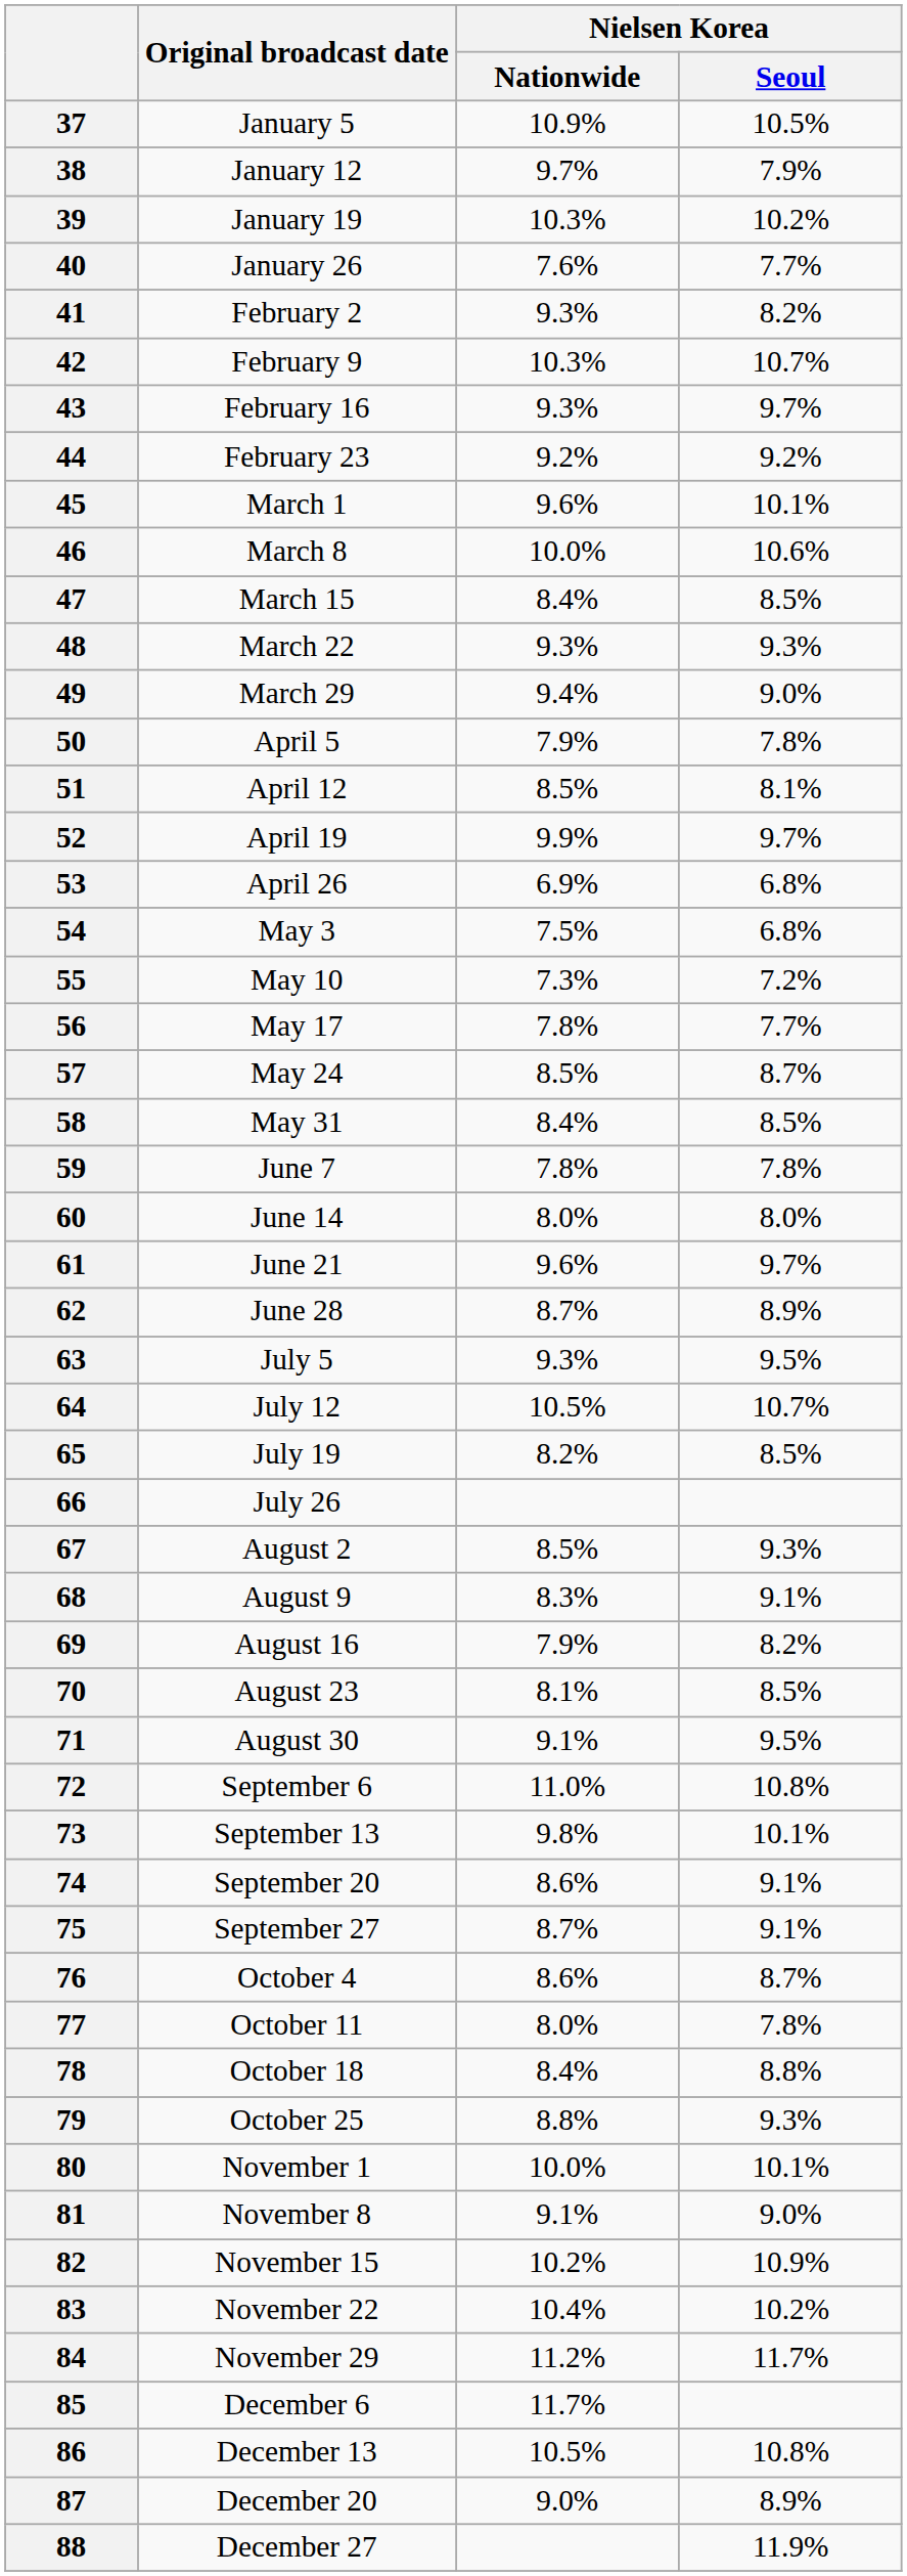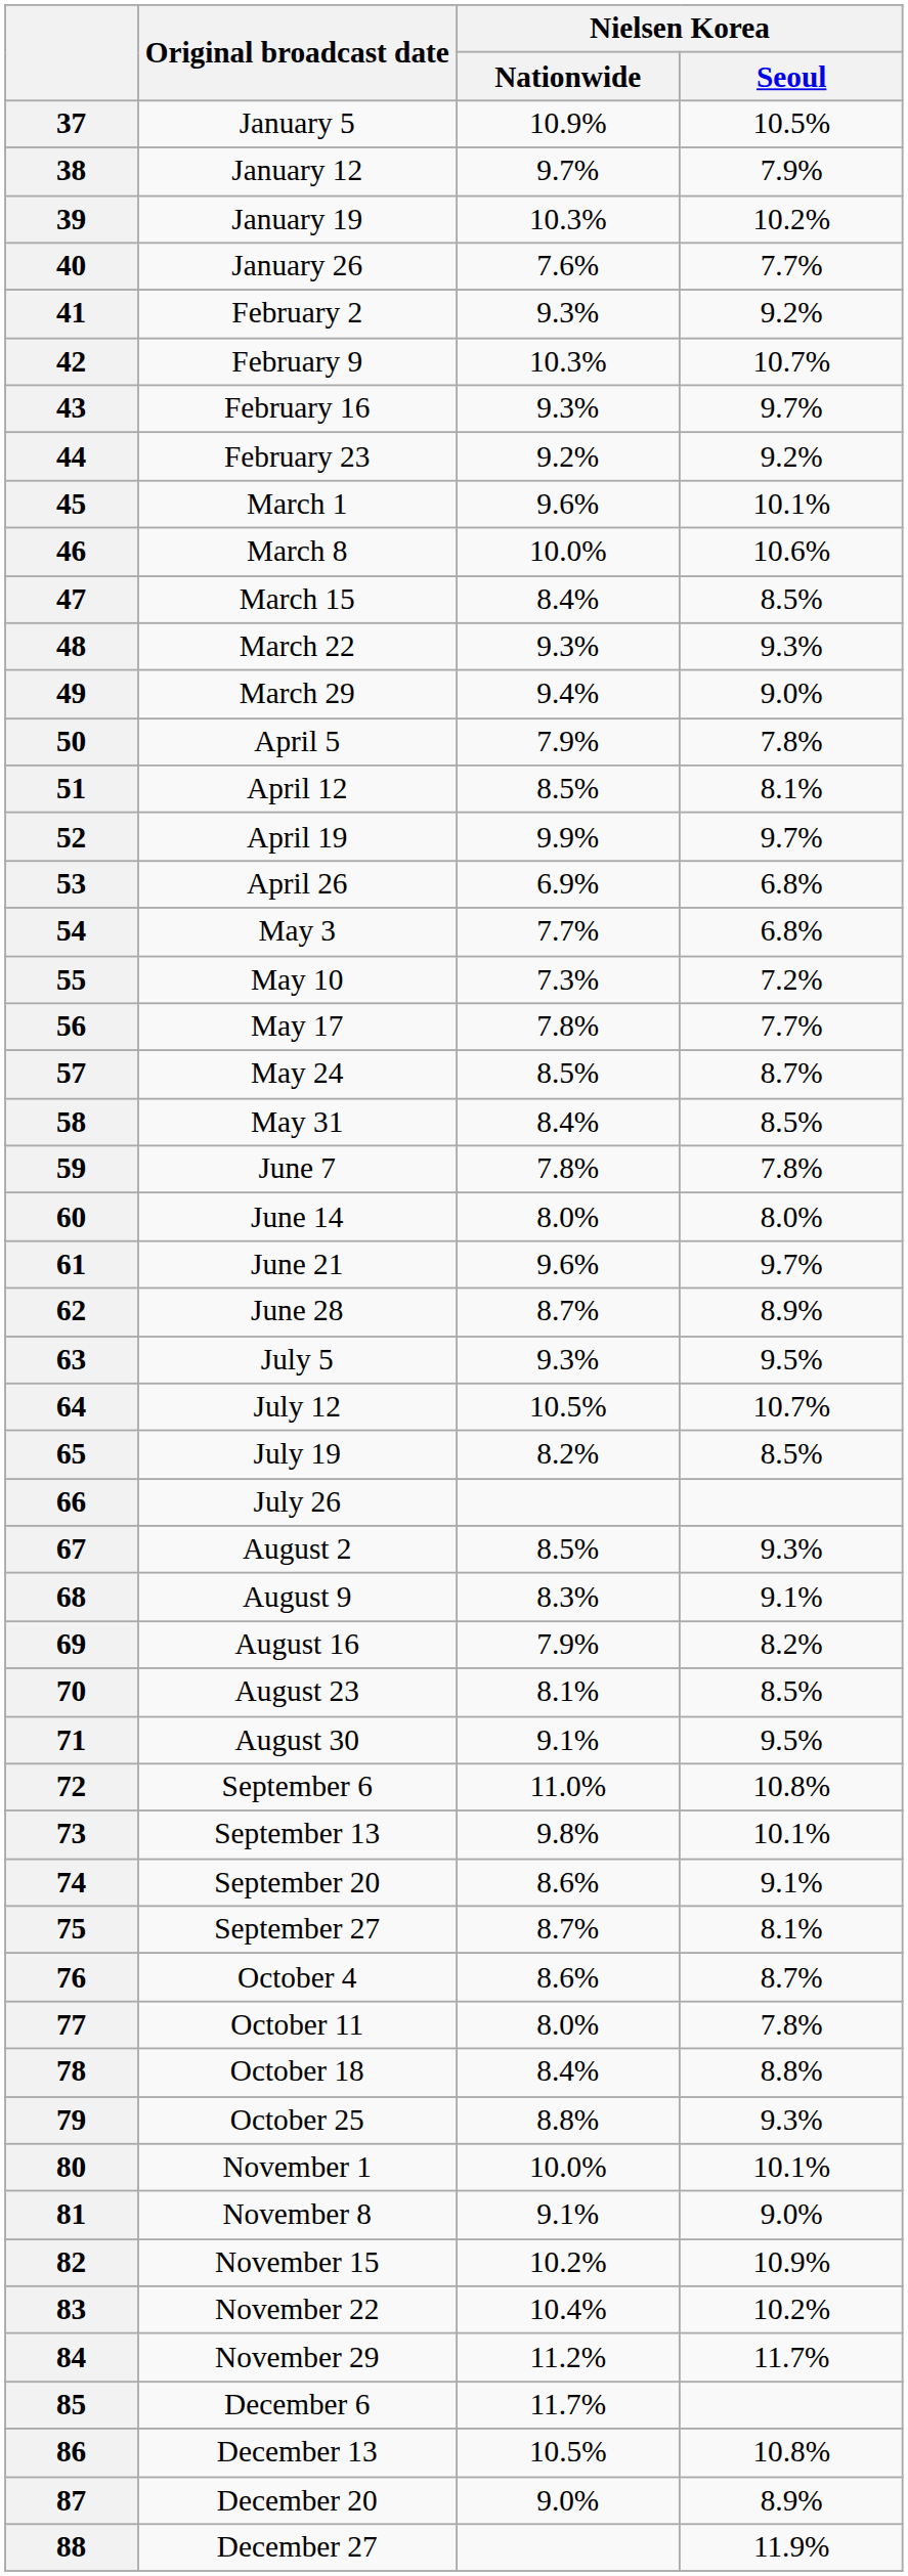 <table class="wikitable sortable" style="text-align:center; margin-left:auto; margin-right:auto">
 <tr>
 <th scope="col" rowspan="2" style="width:4em"></th>
 <th scope="col" rowspan="2">Original broadcast date</th>
 <th scope="col" colspan="2">Nielsen Korea</th>
 </tr>
 <tr>
 <th scope="col" style="width:7em">Nationwide</th>
 <th scope="col" style="width:7em"><a href='#'>Seoul</a></th>
 </tr>
 <tr>
 <th scope="row">37</th>
 <td>January 5</td>
 <td>10.9% </td>
 <td>10.5% </td>
 </tr>
 <tr>
 <th scope="row">38</th>
 <td>January 12</td>
 <td>9.7% </td>
 <td>7.9% </td>
 </tr>
 <tr>
 <th scope="row">39</th>
 <td>January 19</td>
 <td>10.3% </td>
 <td>10.2% </td>
 </tr>
 <tr>
 <th scope="row">40</th>
 <td>January 26</td>
 <td>7.6% </td>
 <td>7.7% </td>
 </tr>
 <tr>
 <th scope="row">41</th>
 <td>February 2</td>
 <td>9.3% </td>
-<td>8.2% </td>
+<td>9.2% </td>
 </tr>
 <tr>
 <th scope="row">42</th>
 <td>February 9</td>
 <td>10.3% </td>
 <td>10.7% </td>
 </tr>
 <tr>
 <th scope="row">43</th>
 <td>February 16</td>
 <td>9.3% </td>
 <td>9.7% </td>
 </tr>
 <tr>
 <th scope="row">44</th>
 <td>February 23</td>
 <td>9.2% </td>
 <td>9.2% </td>
 </tr>
 <tr>
 <th scope="row">45</th>
 <td>March 1</td>
 <td>9.6% </td>
 <td>10.1% </td>
 </tr>
 <tr>
 <th scope="row">46</th>
 <td>March 8</td>
 <td>10.0% </td>
 <td>10.6% </td>
 </tr>
 <tr>
 <th scope="row">47</th>
 <td>March 15</td>
 <td>8.4% </td>
 <td>8.5% </td>
 </tr>
 <tr>
 <th scope="row">48</th>
 <td>March 22</td>
 <td>9.3% </td>
 <td>9.3% </td>
 </tr>
 <tr>
 <th scope="row">49</th>
 <td>March 29</td>
 <td>9.4% </td>
 <td>9.0% </td>
 </tr>
 <tr>
 <th scope="row">50</th>
 <td>April 5</td>
 <td>7.9% </td>
 <td>7.8% </td>
 </tr>
 <tr>
 <th scope="row">51</th>
 <td>April 12</td>
 <td>8.5% </td>
 <td>8.1% </td>
 </tr>
 <tr>
 <th scope="row">52</th>
 <td>April 19</td>
 <td>9.9% </td>
 <td>9.7% </td>
 </tr>
 <tr>
 <th scope="row">53</th>
 <td>April 26</td>
 <td>6.9% </td>
 <td>6.8% </td>
 </tr>
 <tr>
 <th scope="row">54</th>
 <td>May 3</td>
-<td>7.5% </td>
+<td>7.7% </td>
 <td>6.8% </td>
 </tr>
 <tr>
 <th scope="row">55</th>
 <td>May 10</td>
 <td>7.3% </td>
 <td>7.2% </td>
 </tr>
 <tr>
 <th scope="row">56</th>
 <td>May 17</td>
 <td>7.8% </td>
 <td>7.7% </td>
 </tr>
 <tr>
 <th scope="row">57</th>
 <td>May 24</td>
 <td>8.5% </td>
 <td>8.7% </td>
 </tr>
 <tr>
 <th scope="row">58</th>
 <td>May 31</td>
 <td>8.4% </td>
 <td>8.5% </td>
 </tr>
 <tr>
 <th scope="row">59</th>
 <td>June 7</td>
 <td>7.8% </td>
 <td>7.8% </td>
 </tr>
 <tr>
 <th scope="row">60</th>
 <td>June 14</td>
 <td>8.0% </td>
 <td>8.0% </td>
 </tr>
 <tr>
 <th scope="row">61</th>
 <td>June 21</td>
 <td>9.6% </td>
 <td>9.7% </td>
 </tr>
 <tr>
 <th scope="row">62</th>
 <td>June 28</td>
 <td>8.7% </td>
 <td>8.9% </td>
 </tr>
 <tr>
 <th scope="row">63</th>
 <td>July 5</td>
 <td>9.3% </td>
 <td>9.5% </td>
 </tr>
 <tr>
 <th scope="row">64</th>
 <td>July 12</td>
 <td>10.5% </td>
 <td>10.7% </td>
 </tr>
 <tr>
 <th scope="row">65</th>
 <td>July 19</td>
 <td>8.2% </td>
 <td>8.5% </td>
 </tr>
 <tr>
 <th scope="row">66</th>
 <td>July 26</td>
 <td><strong></strong> </td>
 <td><strong></strong> </td>
 </tr>
 <tr>
 <th scope="row">67</th>
 <td>August 2</td>
 <td>8.5% </td>
 <td>9.3% </td>
 </tr>
 <tr>
 <th scope="row">68</th>
 <td>August 9</td>
 <td>8.3% </td>
 <td>9.1% </td>
 </tr>
 <tr>
 <th scope="row">69</th>
 <td>August 16</td>
 <td>7.9% </td>
 <td>8.2% </td>
 </tr>
 <tr>
 <th scope="row">70</th>
 <td>August 23</td>
 <td>8.1% </td>
 <td>8.5% </td>
 </tr>
 <tr>
 <th scope="row">71</th>
 <td>August 30</td>
 <td>9.1% </td>
 <td>9.5% </td>
 </tr>
 <tr>
 <th scope="row">72</th>
 <td>September 6</td>
 <td>11.0% </td>
 <td>10.8% </td>
 </tr>
 <tr>
 <th scope="row">73</th>
 <td>September 13</td>
 <td>9.8% </td>
 <td>10.1% </td>
 </tr>
 <tr>
 <th scope="row">74</th>
 <td>September 20</td>
 <td>8.6% </td>
 <td>9.1% </td>
 </tr>
 <tr>
 <th scope="row">75</th>
 <td>September 27</td>
 <td>8.7% </td>
-<td>9.1% </td>
+<td>8.1% </td>
 </tr>
 <tr>
 <th scope="row">76</th>
 <td>October 4</td>
 <td>8.6% </td>
 <td>8.7% </td>
 </tr>
 <tr>
 <th scope="row">77</th>
 <td>October 11</td>
 <td>8.0% </td>
 <td>7.8% </td>
 </tr>
 <tr>
 <th scope="row">78</th>
 <td>October 18</td>
 <td>8.4% </td>
 <td>8.8% </td>
 </tr>
 <tr>
 <th scope="row">79</th>
 <td>October 25</td>
 <td>8.8% </td>
 <td>9.3% </td>
 </tr>
 <tr>
 <th scope="row">80</th>
 <td>November 1</td>
 <td>10.0% </td>
 <td>10.1% </td>
 </tr>
 <tr>
 <th scope="row">81</th>
 <td>November 8</td>
 <td>9.1% </td>
 <td>9.0% </td>
 </tr>
 <tr>
 <th scope="row">82</th>
 <td>November 15</td>
 <td>10.2% </td>
 <td>10.9% </td>
 </tr>
 <tr>
 <th scope="row">83</th>
 <td>November 22</td>
 <td>10.4% </td>
 <td>10.2% </td>
 </tr>
 <tr>
 <th scope="row">84</th>
 <td>November 29</td>
 <td>11.2% </td>
 <td>11.7% </td>
 </tr>
 <tr>
 <th scope="row">85</th>
 <td>December 6</td>
 <td>11.7% </td>
 <td><strong></strong> </td>
 </tr>
 <tr>
 <th scope="row">86</th>
 <td>December 13</td>
 <td>10.5% </td>
 <td>10.8% </td>
 </tr>
 <tr>
 <th scope="row">87</th>
 <td>December 20</td>
 <td>9.0% </td>
 <td>8.9% </td>
 </tr>
 <tr>
 <th scope="row">88</th>
 <td>December 27</td>
 <td><strong></strong> </td>
 <td>11.9% </td>
 </tr>
 </table>
